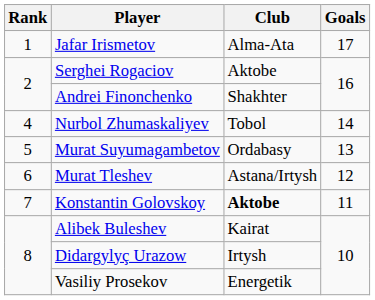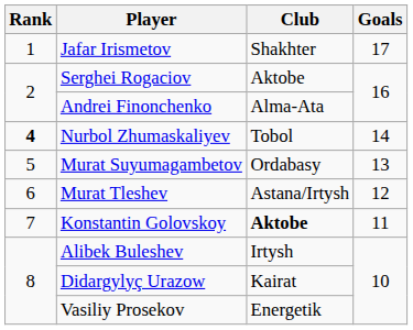 <table class="wikitable" style="text-align:center;">
 <tr>
 <th>Rank</th>
 <th>Player</th>
 <th>Club</th>
 <th>Goals</th>
 </tr>
 <tr>
 <td rowspan="1">1</td>
 <td align="left"> <a href='#'>Jafar Irismetov</a></td>
-<td align="left">Alma-Ata</td>
+<td align="left">Shakhter</td>
 <td rowspan="1">17</td>
 </tr>
 <tr>
 <td rowspan="2">2</td>
 <td align="left"> <a href='#'>Serghei Rogaciov</a></td>
 <td align="left">Aktobe</td>
 <td rowspan="2">16</td>
 </tr>
 <tr>
 <td align="left"> <a href='#'>Andrei Finonchenko</a></td>
-<td align="left">Shakhter</td>
+<td align="left">Alma-Ata</td>
 </tr>
 <tr>
-<td rowspan="1">4</td>
+<td rowspan="1"><strong>4</strong></td>
 <td align="left"> <a href='#'>Nurbol Zhumaskaliyev</a></td>
 <td align="left">Tobol</td>
 <td rowspan="1">14</td>
 </tr>
 <tr>
 <td rowspan="1">5</td>
 <td align="left"> <a href='#'>Murat Suyumagambetov</a></td>
 <td align="left">Ordabasy</td>
 <td rowspan="1">13</td>
 </tr>
 <tr>
 <td rowspan="1">6</td>
 <td align="left"> <a href='#'>Murat Tleshev</a></td>
 <td align="left">Astana/Irtysh</td>
 <td rowspan="1">12</td>
 </tr>
 <tr>
 <td rowspan="1">7</td>
 <td align="left"> <a href='#'>Konstantin Golovskoy</a></td>
 <td align="left"><strong>Aktobe</strong></td>
 <td rowspan="1">11</td>
 </tr>
 <tr>
 <td rowspan="3">8</td>
 <td align="left"> <a href='#'>Alibek Buleshev</a></td>
-<td align="left">Kairat</td>
+<td align="left">Irtysh</td>
 <td rowspan="3">10</td>
 </tr>
 <tr>
 <td align="left"> <a href='#'>Didargylyç Urazow</a></td>
-<td align="left">Irtysh</td>
+<td align="left">Kairat</td>
 </tr>
 <tr>
 <td align="left"> Vasiliy Prosekov</td>
 <td align="left">Energetik</td>
 </tr>
 </table>
